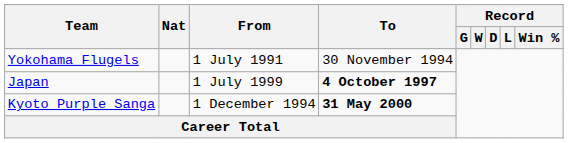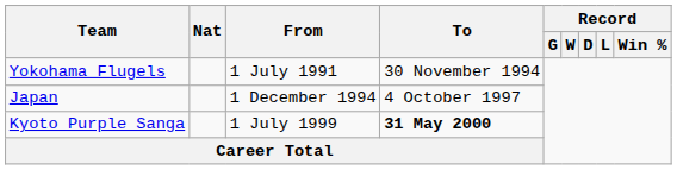 <table class="wikitable" style="text-align: center">
 <tr>
 <th rowspan="2">Team</th>
 <th rowspan="2">Nat</th>
 <th rowspan="2">From</th>
 <th rowspan="2">To</th>
 <th colspan="9">Record</th>
 </tr>
 <tr>
 <th>G</th>
 <th>W</th>
 <th>D</th>
 <th>L</th>
 <th>Win %</th>
 </tr>
 <tr>
 <td align=left><a href='#'>Yokohama Flugels</a></td>
 <td></td>
 <td align=left>1 July 1991</td>
 <td align=left>30 November 1994<br></td>
 </tr>
 <tr>
 <td align=left><a href='#'>Japan</a></td>
 <td></td>
-<td align=left>1 July 1999</td>
-<td align=left><strong>4 October 1997<br></strong></td>
+<td align=left>1 December 1994</td>
+<td align=left>4 October 1997<br></td>
 </tr>
 <tr>
 <td align=left><a href='#'>Kyoto Purple Sanga</a></td>
 <td></td>
-<td align=left>1 December 1994</td>
+<td align=left>1 July 1999</td>
 <td align=left><strong>31 May 2000<br></strong></td>
 </tr>
 <tr>
 <th colspan="4">Career Total<br></th>
 </tr>
 </table>
